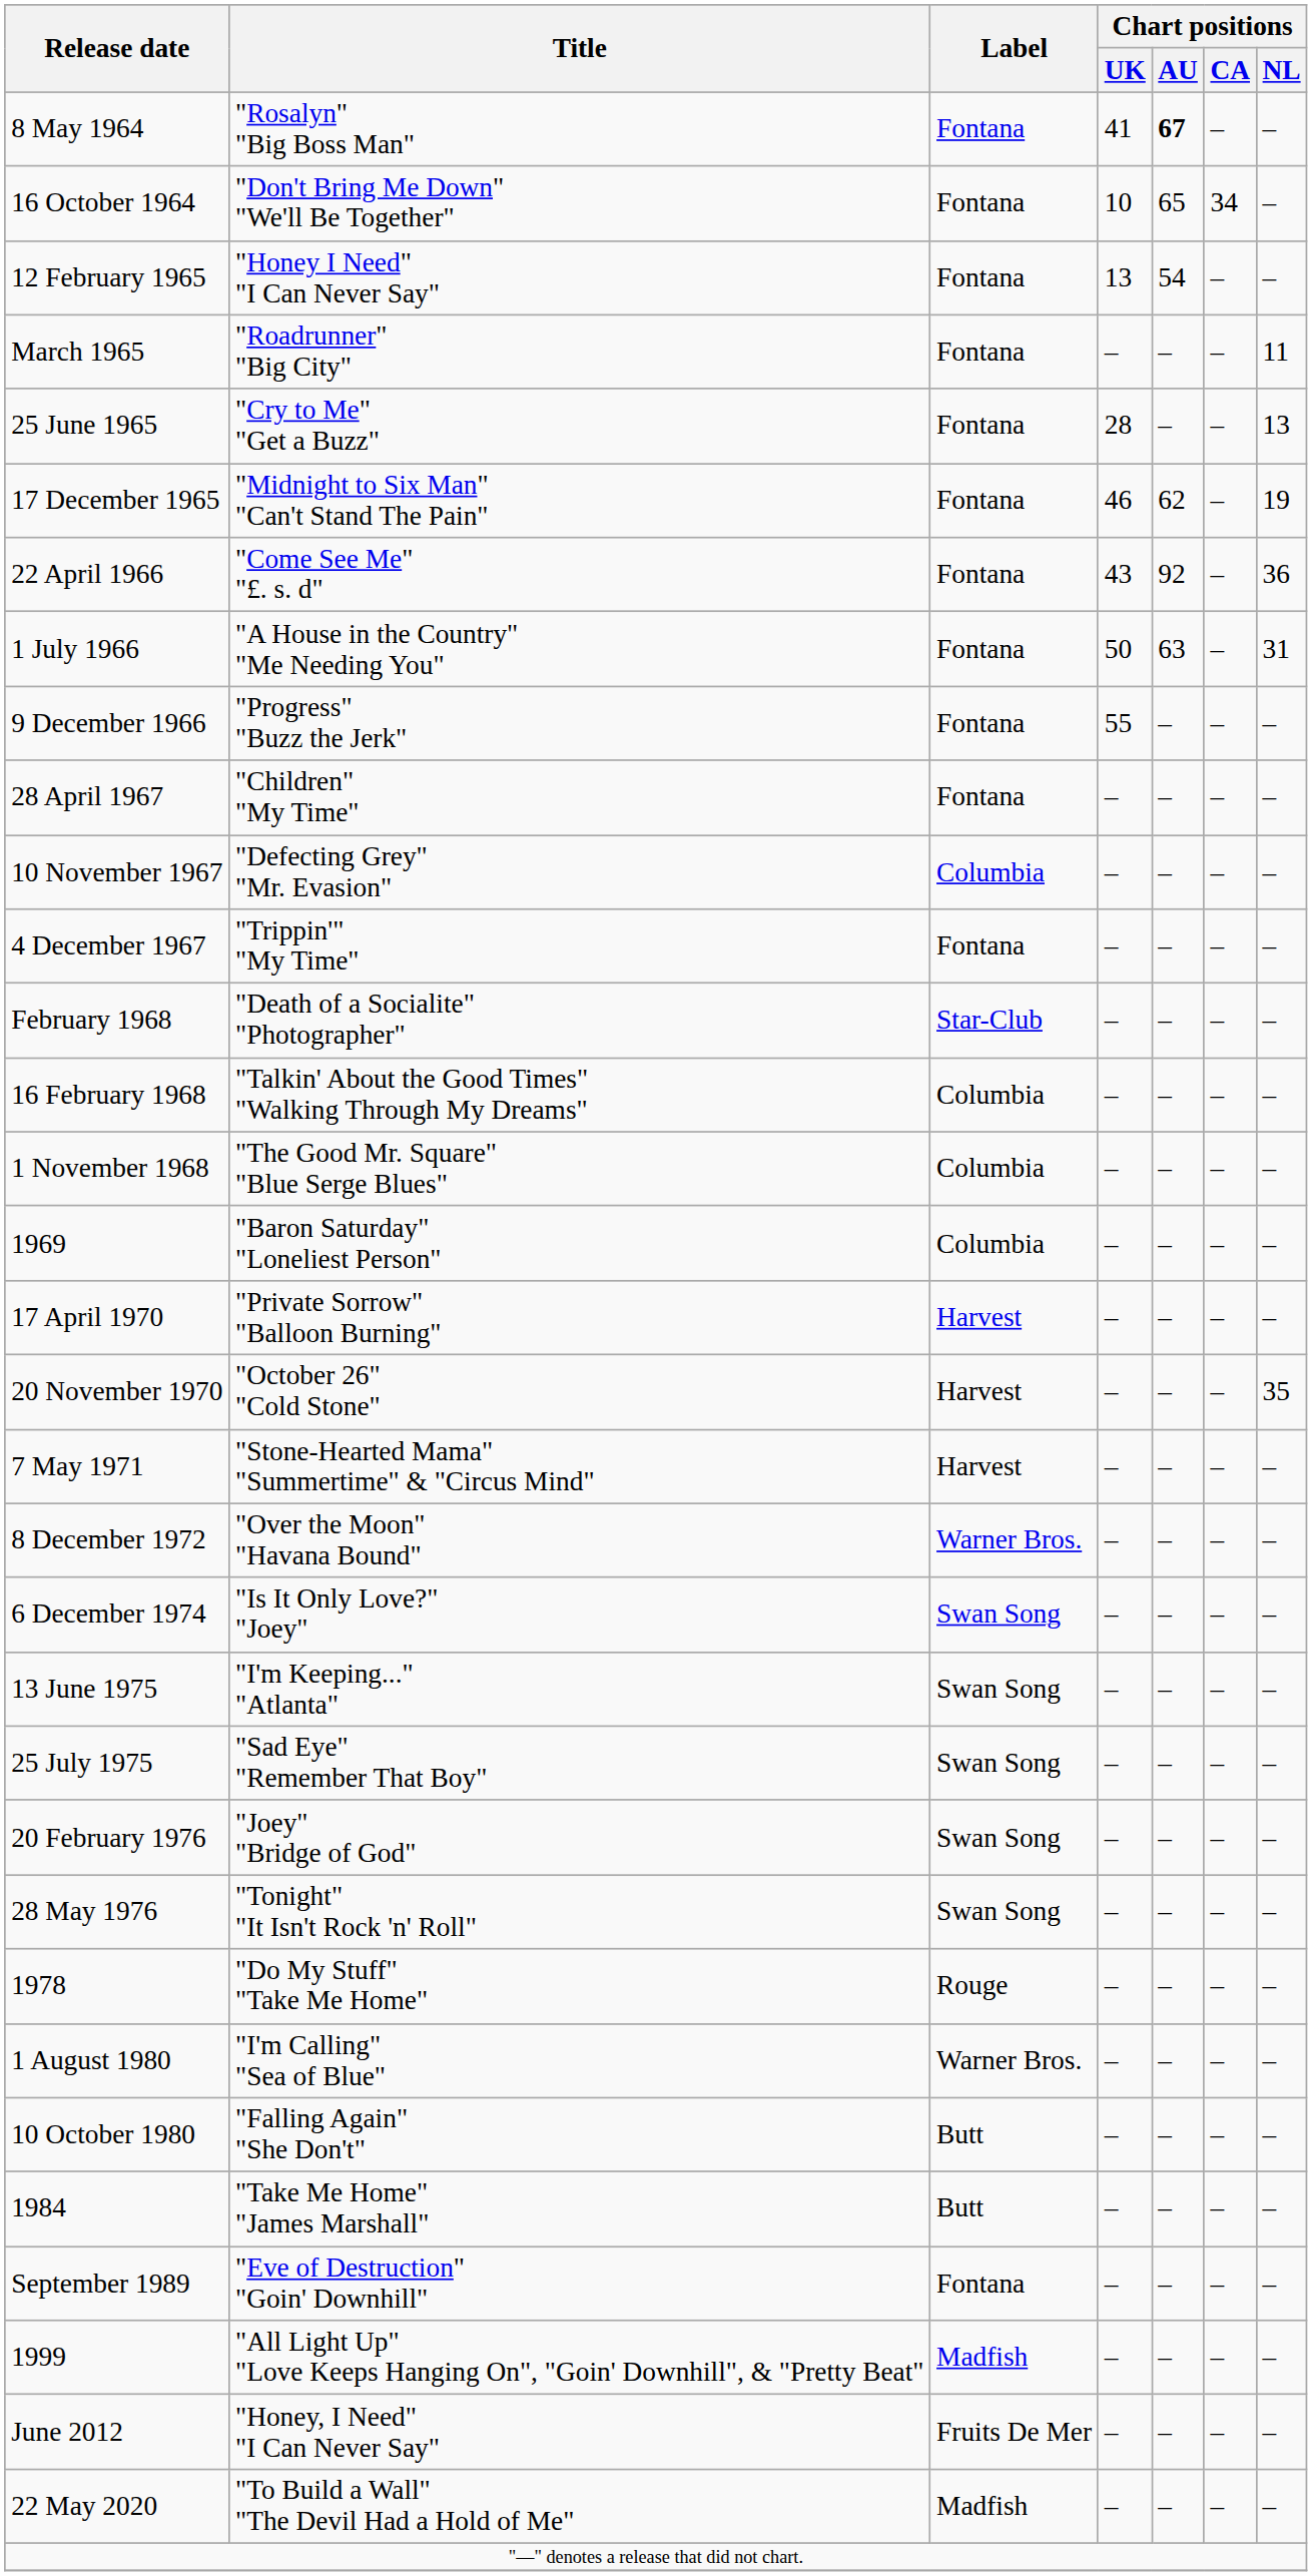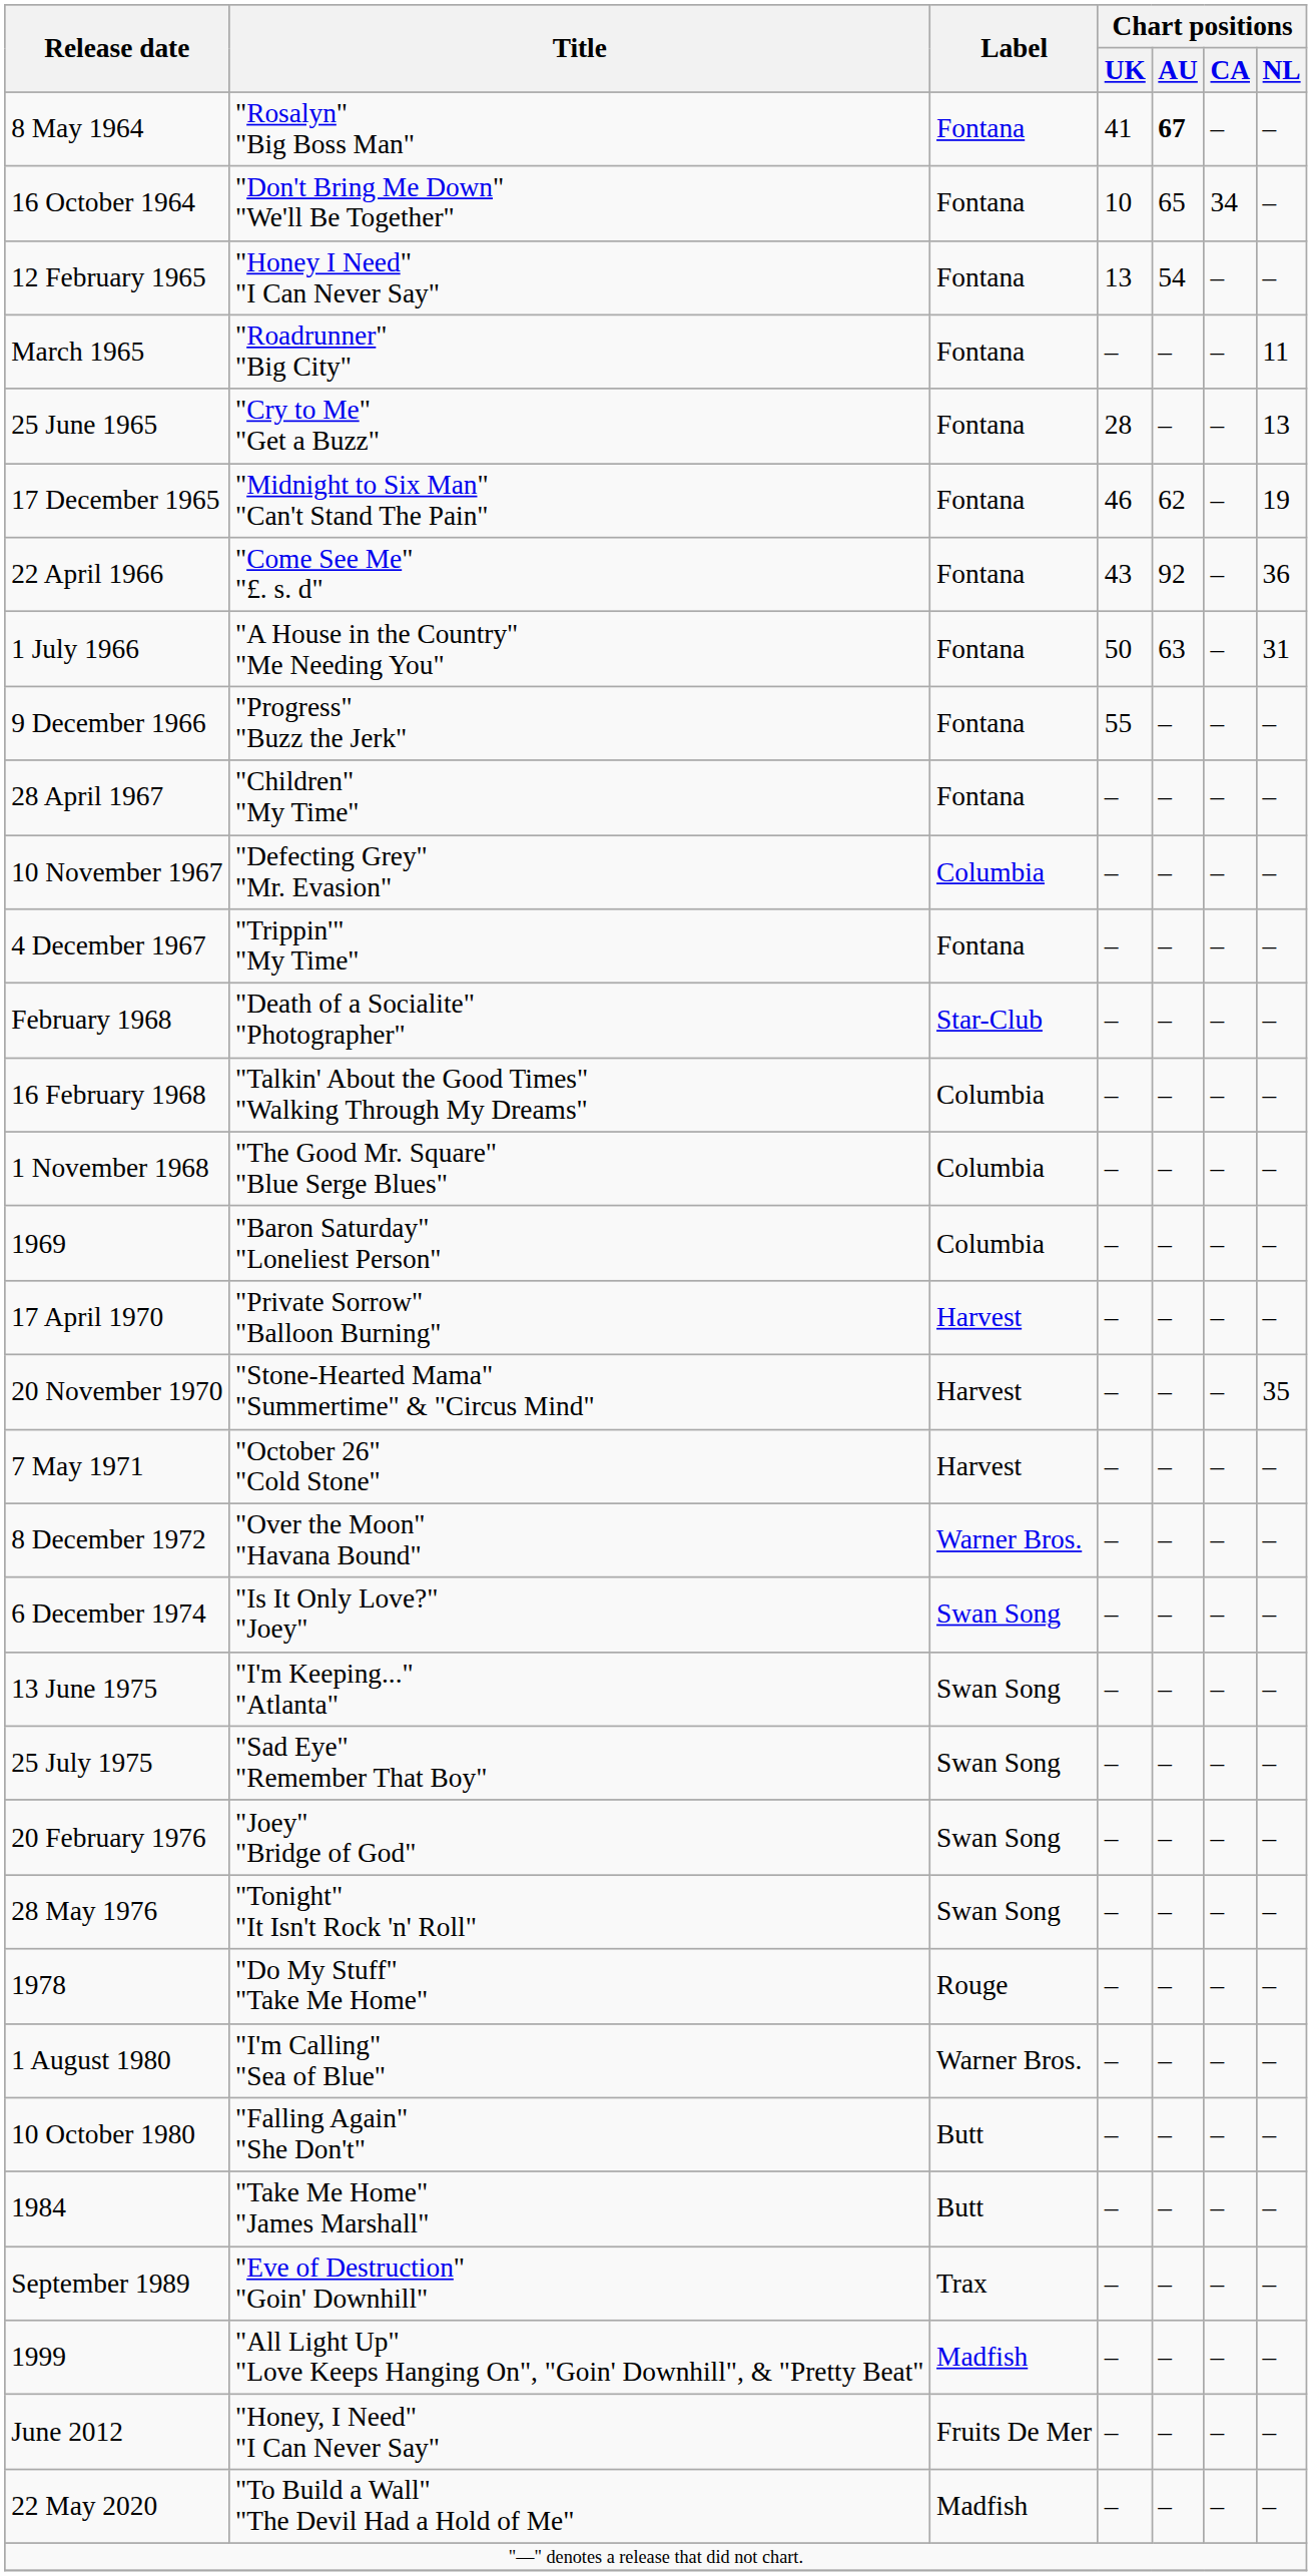 <table class="wikitable">
 <tr>
 <th rowspan="2">Release date</th>
 <th rowspan="2">Title<br></th>
 <th rowspan="2">Label</th>
 <th colspan="4">Chart positions</th>
 </tr>
 <tr>
 <th style="text-align:center;"><a href='#'>UK</a></th>
 <th style="text-align:center;"><a href='#'>AU</a></th>
 <th style="text-align:center;"><a href='#'>CA</a></th>
 <th style="text-align:center;"><a href='#'>NL</a></th>
 </tr>
 <tr>
 <td>8 May 1964</td>
 <td>"<a href='#'>Rosalyn</a>"<br>"Big Boss Man"</td>
 <td><a href='#'>Fontana</a> </td>
 <td>41</td>
 <td><strong>67</strong></td>
 <td>–</td>
 <td>–</td>
 </tr>
 <tr>
 <td>16 October 1964</td>
 <td>"<a href='#'>Don't Bring Me Down</a>"<br>"We'll Be Together"</td>
 <td>Fontana </td>
 <td>10</td>
 <td>65</td>
 <td>34</td>
 <td>–</td>
 </tr>
 <tr>
 <td>12 February 1965</td>
 <td>"<a href='#'>Honey I Need</a>"<br>"I Can Never Say"</td>
 <td>Fontana </td>
 <td>13</td>
 <td>54</td>
 <td>–</td>
 <td>–</td>
 </tr>
 <tr>
 <td>March 1965</td>
 <td>"<a href='#'>Roadrunner</a>"<br>"Big City" </td>
 <td>Fontana </td>
 <td>–</td>
 <td>–</td>
 <td>–</td>
 <td>11</td>
 </tr>
 <tr>
 <td>25 June 1965</td>
 <td>"<a href='#'>Cry to Me</a>"<br>"Get a Buzz"</td>
 <td>Fontana </td>
 <td>28</td>
 <td>–</td>
 <td>–</td>
 <td>13</td>
 </tr>
 <tr>
 <td>17 December 1965</td>
 <td>"<a href='#'>Midnight to Six Man</a>"<br>"Can't Stand The Pain"</td>
 <td>Fontana </td>
 <td>46</td>
 <td>62</td>
 <td>–</td>
 <td>19</td>
 </tr>
 <tr>
 <td>22 April 1966</td>
 <td>"<a href='#'>Come See Me</a>"<br>"£. s. d"</td>
 <td>Fontana </td>
 <td>43</td>
 <td>92</td>
 <td>–</td>
 <td>36</td>
 </tr>
 <tr>
 <td>1 July 1966</td>
 <td>"A House in the Country"<br>"Me Needing You"</td>
 <td>Fontana </td>
 <td>50</td>
 <td>63</td>
 <td>–</td>
 <td>31</td>
 </tr>
 <tr>
 <td>9 December 1966</td>
 <td>"Progress"<br>"Buzz the Jerk"</td>
 <td>Fontana </td>
 <td>55</td>
 <td>–</td>
 <td>–</td>
 <td>–</td>
 </tr>
 <tr>
 <td>28 April 1967</td>
 <td>"Children"<br>"My Time"</td>
 <td>Fontana </td>
 <td>–</td>
 <td>–</td>
 <td>–</td>
 <td>–</td>
 </tr>
 <tr>
 <td>10 November 1967</td>
 <td>"Defecting Grey"<br>"Mr. Evasion"</td>
 <td><a href='#'>Columbia</a> </td>
 <td>–</td>
 <td>–</td>
 <td>–</td>
 <td>–</td>
 </tr>
 <tr>
 <td>4 December 1967</td>
 <td>"Trippin'"<br>"My Time"</td>
 <td>Fontana </td>
 <td>–</td>
 <td>–</td>
 <td>–</td>
 <td>–</td>
 </tr>
 <tr>
 <td>February 1968</td>
 <td>"Death of a Socialite"<br>"Photographer" </td>
 <td><a href='#'>Star-Club</a> </td>
 <td>–</td>
 <td>–</td>
 <td>–</td>
 <td>–</td>
 </tr>
 <tr>
 <td>16 February 1968</td>
 <td>"Talkin' About the Good Times"<br>"Walking Through My Dreams"</td>
 <td>Columbia </td>
 <td>–</td>
 <td>–</td>
 <td>–</td>
 <td>–</td>
 </tr>
 <tr>
 <td>1 November 1968</td>
 <td>"The Good Mr. Square"<br> "Blue Serge Blues"</td>
 <td>Columbia </td>
 <td>–</td>
 <td>–</td>
 <td>–</td>
 <td>–</td>
 </tr>
 <tr>
 <td>1969</td>
 <td>"Baron Saturday"<br> "Loneliest Person" </td>
 <td>Columbia </td>
 <td>–</td>
 <td>–</td>
 <td>–</td>
 <td>–</td>
 </tr>
 <tr>
 <td>17 April 1970</td>
 <td>"Private Sorrow"<br>"Balloon Burning"</td>
 <td><a href='#'>Harvest</a> </td>
 <td>–</td>
 <td>–</td>
 <td>–</td>
 <td>–</td>
 </tr>
 <tr>
 <td>20 November 1970</td>
-<td>"October 26"<br>"Cold Stone"</td>
+<td>"Stone-Hearted Mama"<br>"Summertime" & "Circus Mind"</td>
 <td>Harvest </td>
 <td>–</td>
 <td>–</td>
 <td>–</td>
 <td>35</td>
 </tr>
 <tr>
 <td>7 May 1971</td>
-<td>"Stone-Hearted Mama"<br>"Summertime" & "Circus Mind"</td>
+<td>"October 26"<br>"Cold Stone"</td>
 <td>Harvest </td>
 <td>–</td>
 <td>–</td>
 <td>–</td>
 <td>–</td>
 </tr>
 <tr>
 <td>8 December 1972</td>
 <td>"Over the Moon"<br>"Havana Bound"</td>
 <td><a href='#'>Warner Bros.</a> </td>
 <td>–</td>
 <td>–</td>
 <td>–</td>
 <td>–</td>
 </tr>
 <tr>
 <td>6 December 1974</td>
 <td>"Is It Only Love?"<br>"Joey"</td>
 <td><a href='#'>Swan Song</a> </td>
 <td>–</td>
 <td>–</td>
 <td>–</td>
 <td>–</td>
 </tr>
 <tr>
 <td>13 June 1975</td>
 <td>"I'm Keeping..."<br>"Atlanta"</td>
 <td>Swan Song </td>
 <td>–</td>
 <td>–</td>
 <td>–</td>
 <td>–</td>
 </tr>
 <tr>
 <td>25 July 1975</td>
 <td>"Sad Eye"<br>"Remember That Boy"</td>
 <td>Swan Song </td>
 <td>–</td>
 <td>–</td>
 <td>–</td>
 <td>–</td>
 </tr>
 <tr>
 <td>20 February 1976</td>
 <td>"Joey"<br>"Bridge of God"</td>
 <td>Swan Song </td>
 <td>–</td>
 <td>–</td>
 <td>–</td>
 <td>–</td>
 </tr>
 <tr>
 <td>28 May 1976</td>
 <td>"Tonight"<br>"It Isn't Rock 'n' Roll"</td>
 <td>Swan Song </td>
 <td>–</td>
 <td>–</td>
 <td>–</td>
 <td>–</td>
 </tr>
 <tr>
 <td>1978</td>
 <td>"Do My Stuff"<br>"Take Me Home" </td>
 <td>Rouge </td>
 <td>–</td>
 <td>–</td>
 <td>–</td>
 <td>–</td>
 </tr>
 <tr>
 <td>1 August 1980</td>
 <td>"I'm Calling"<br>"Sea of Blue"</td>
 <td>Warner Bros. </td>
 <td>–</td>
 <td>–</td>
 <td>–</td>
 <td>–</td>
 </tr>
 <tr>
 <td>10 October 1980</td>
 <td>"Falling Again"<br>"She Don't"</td>
 <td>Butt </td>
 <td>–</td>
 <td>–</td>
 <td>–</td>
 <td>–</td>
 </tr>
 <tr>
 <td>1984</td>
 <td>"Take Me Home"<br>"James Marshall" </td>
 <td>Butt </td>
 <td>–</td>
 <td>–</td>
 <td>–</td>
 <td>–</td>
 </tr>
 <tr>
 <td>September 1989</td>
 <td>"<a href='#'>Eve of Destruction</a>"<br>"Goin' Downhill"</td>
-<td>Fontana </td>
+<td>Trax </td>
 <td>–</td>
 <td>–</td>
 <td>–</td>
 <td>–</td>
 </tr>
 <tr>
 <td>1999</td>
 <td>"All Light Up" <br>"Love Keeps Hanging On", "Goin' Downhill", & "Pretty Beat"</td>
 <td><a href='#'>Madfish</a> </td>
 <td>–</td>
 <td>–</td>
 <td>–</td>
 <td>–</td>
 </tr>
 <tr>
 <td>June 2012</td>
 <td>"Honey, I Need" <br>"I Can Never Say" </td>
 <td>Fruits De Mer </td>
 <td>–</td>
 <td>–</td>
 <td>–</td>
 <td>–</td>
 </tr>
 <tr>
 <td>22 May 2020</td>
 <td>"To Build a Wall"<br>"The Devil Had a Hold of Me"</td>
 <td>Madfish</td>
 <td>–</td>
 <td>–</td>
 <td>–</td>
 <td>–</td>
 </tr>
 <tr>
 <td align="center" colspan="7" style="font-size: 8pt">"—" denotes a release that did not chart.</td>
 </tr>
 <tr>
 </tr>
 </table>
